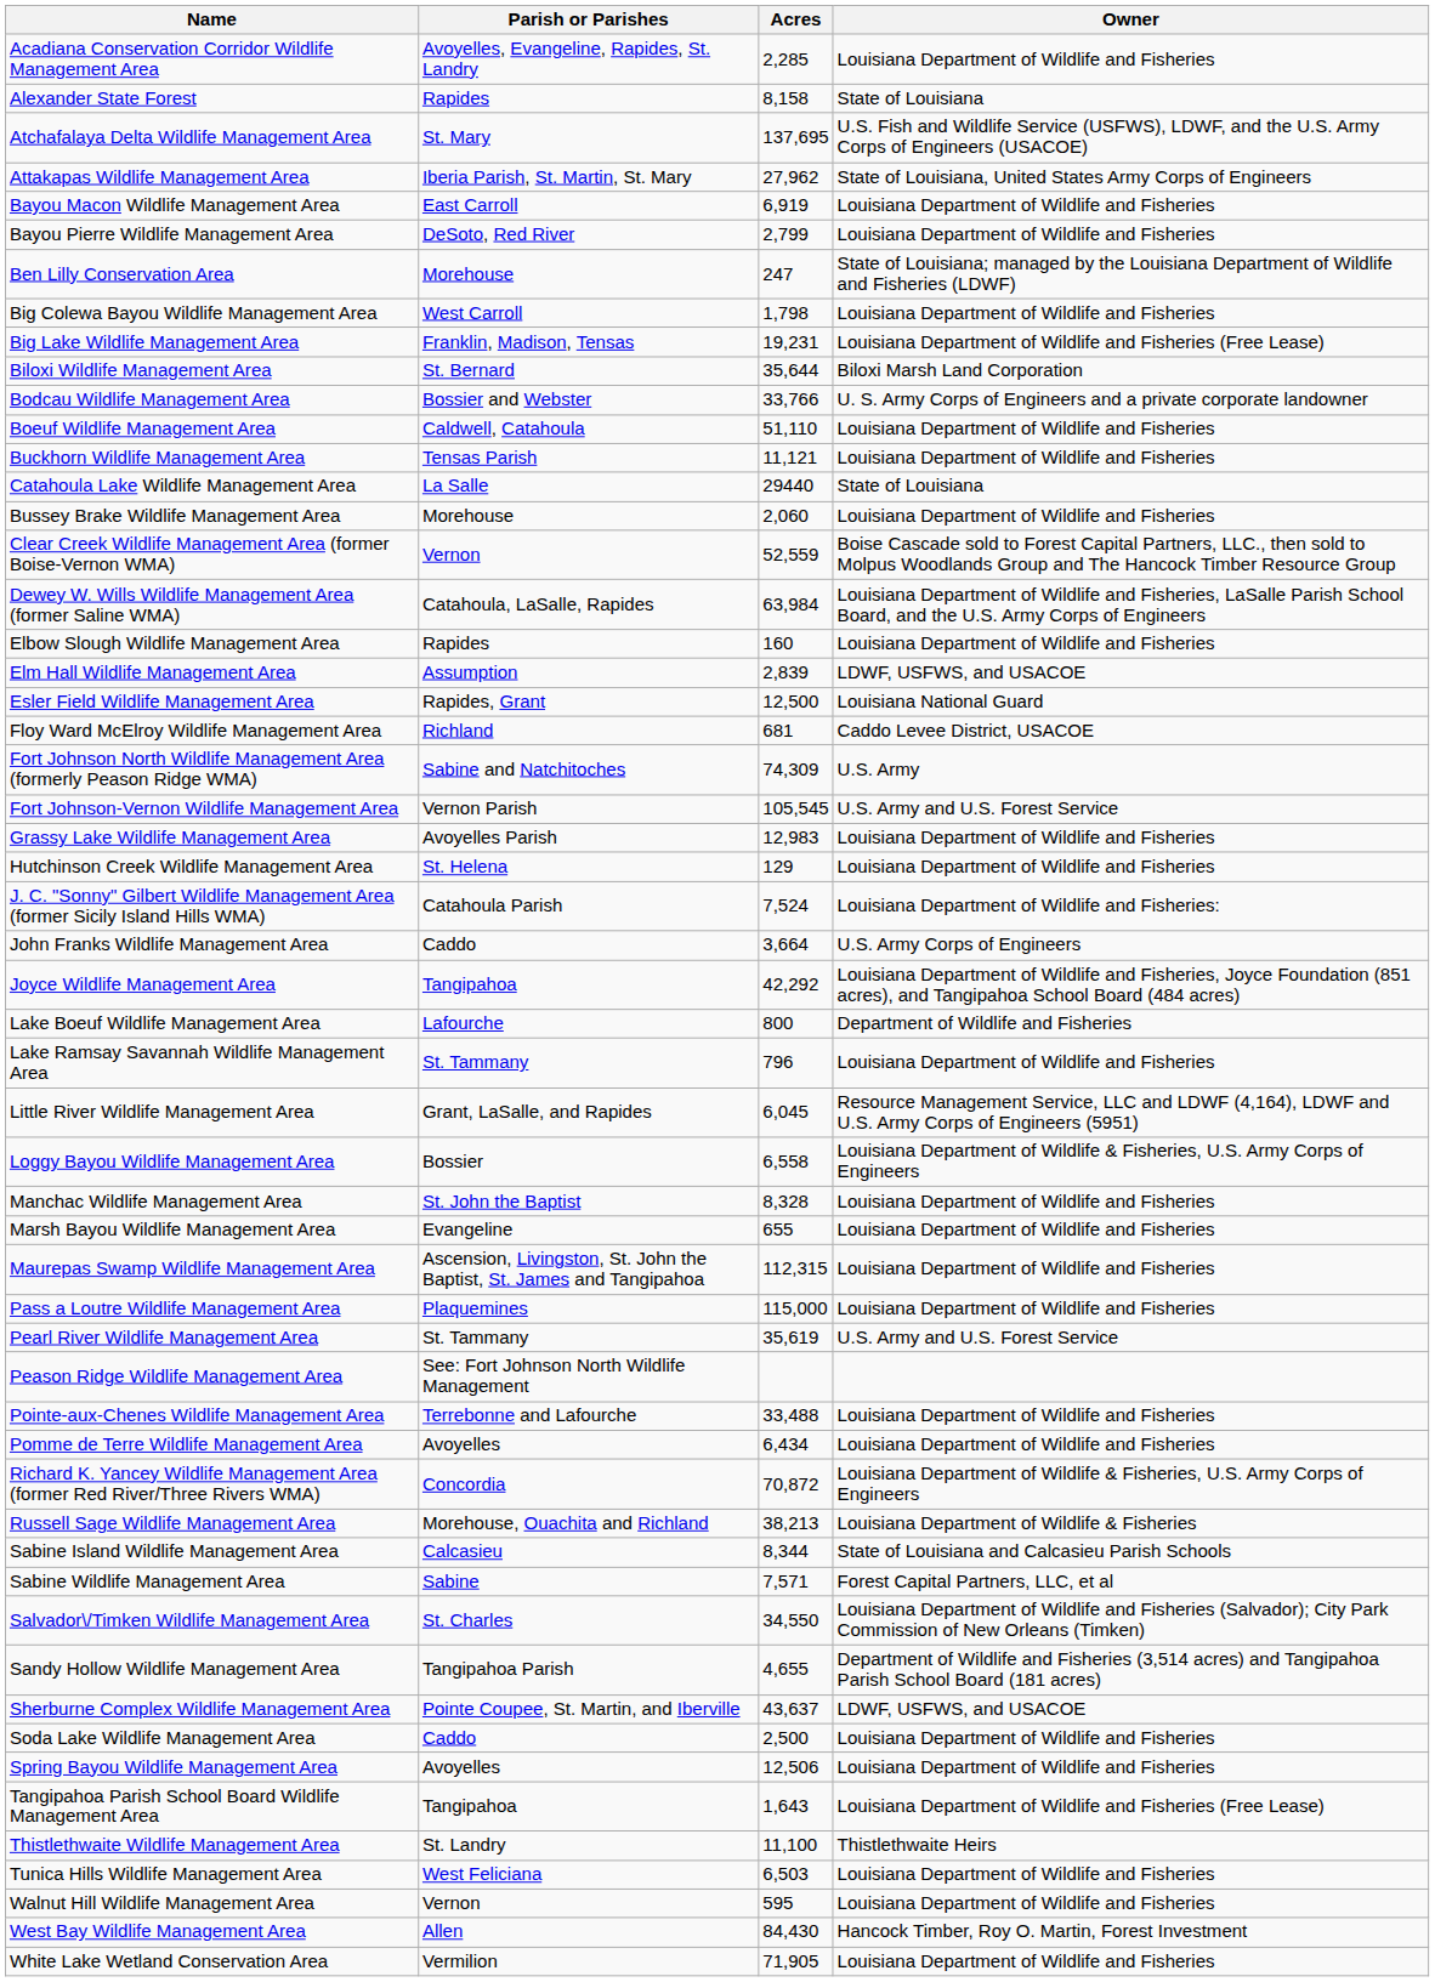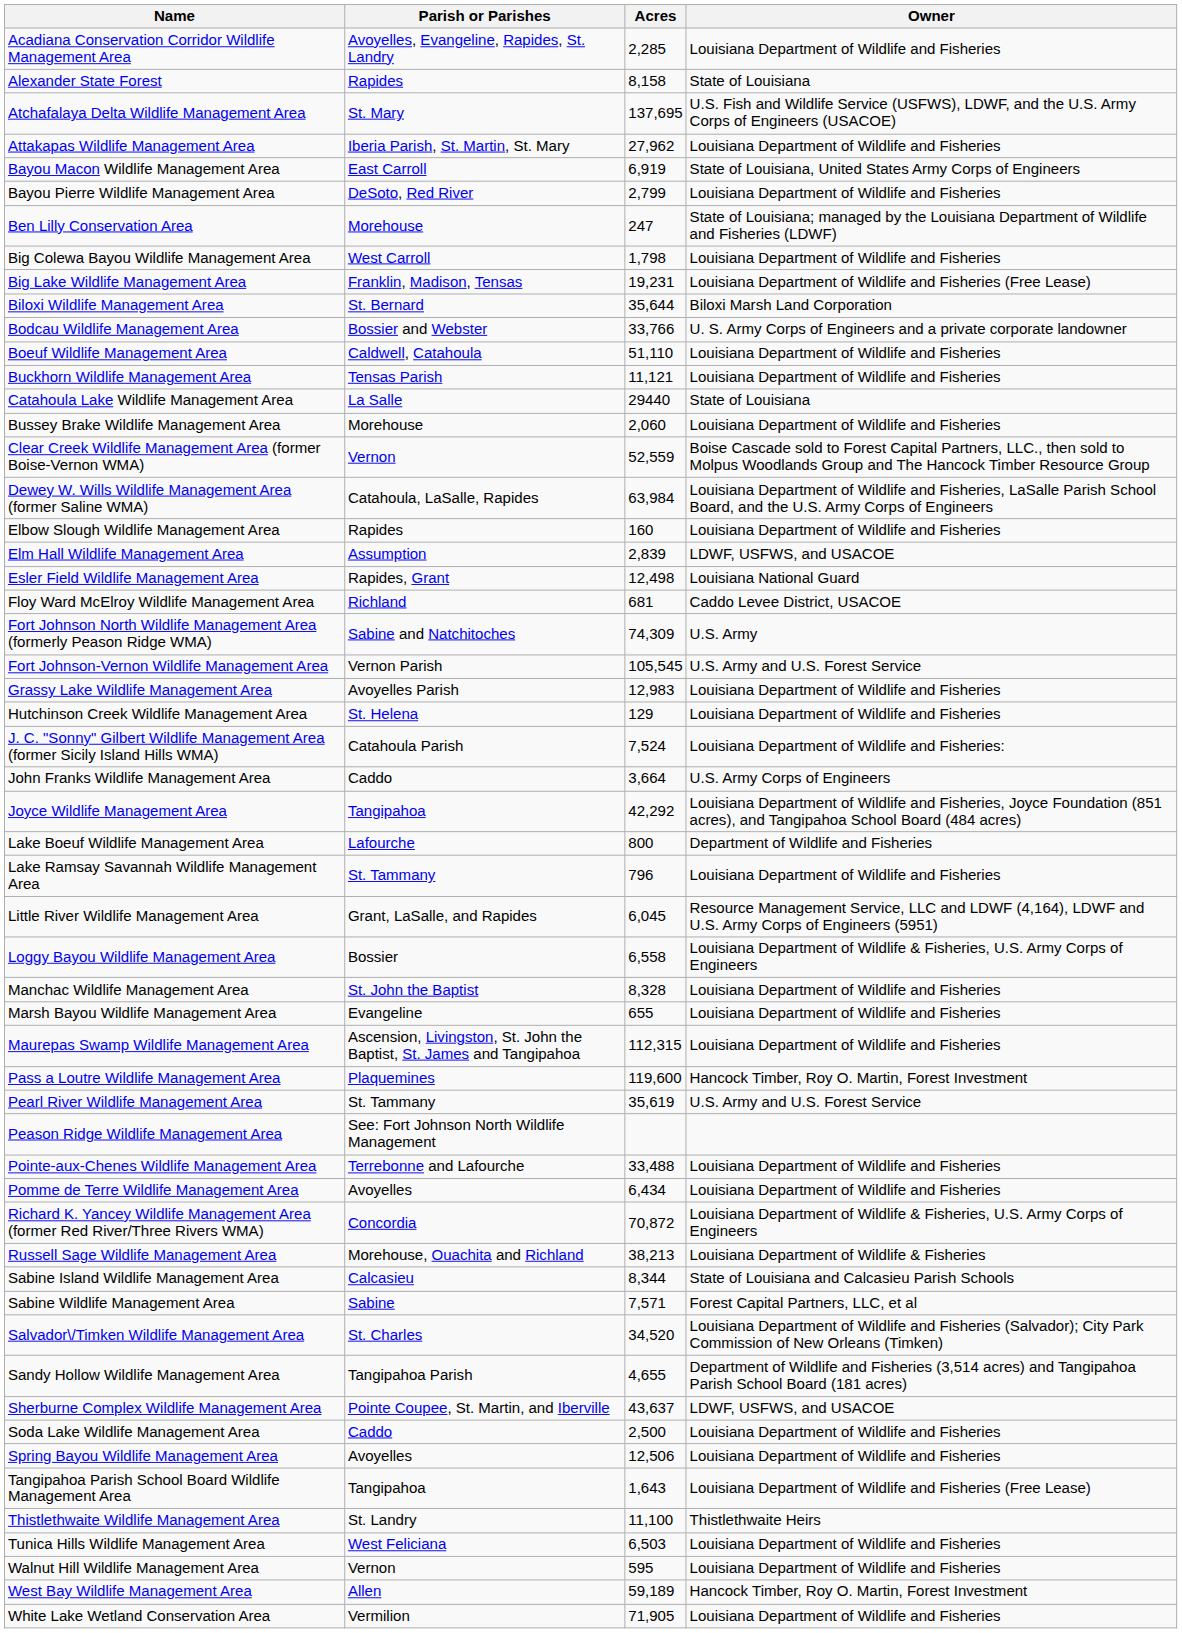 <table class="wikitable sortable">
 <tr>
 <th>Name</th>
 <th>Parish or Parishes</th>
 <th>Acres</th>
 <th>Owner</th>
 </tr>
 <tr>
 <td><a href='#'>Acadiana Conservation Corridor Wildlife Management Area</a></td>
 <td><a href='#'>Avoyelles</a>, <a href='#'>Evangeline</a>, <a href='#'>Rapides</a>, <a href='#'>St. Landry</a></td>
 <td>2,285</td>
 <td>Louisiana Department of Wildlife and Fisheries</td>
 </tr>
 <tr>
 <td><a href='#'>Alexander State Forest</a></td>
 <td><a href='#'>Rapides</a></td>
 <td>8,158</td>
 <td>State of Louisiana</td>
 </tr>
 <tr>
 <td><a href='#'>Atchafalaya Delta Wildlife Management Area</a></td>
 <td><a href='#'>St. Mary</a></td>
 <td>137,695</td>
 <td>U.S. Fish and Wildlife Service (USFWS), LDWF, and the U.S. Army Corps of Engineers (USACOE)</td>
 </tr>
 <tr>
 <td><a href='#'>Attakapas Wildlife Management Area</a></td>
 <td><a href='#'>Iberia Parish</a>, <a href='#'>St. Martin</a>, St. Mary</td>
 <td>27,962</td>
-<td>State of Louisiana, United States Army Corps of Engineers</td>
+<td>Louisiana Department of Wildlife and Fisheries</td>
 </tr>
 <tr>
 <td><a href='#'>Bayou Macon</a> Wildlife Management Area</td>
 <td><a href='#'>East Carroll</a></td>
 <td>6,919</td>
-<td>Louisiana Department of Wildlife and Fisheries</td>
+<td>State of Louisiana, United States Army Corps of Engineers</td>
 </tr>
 <tr>
 <td>Bayou Pierre Wildlife Management Area</td>
 <td><a href='#'>DeSoto</a>, <a href='#'>Red River</a></td>
 <td>2,799</td>
 <td>Louisiana Department of Wildlife and Fisheries</td>
 </tr>
 <tr>
 <td><a href='#'>Ben Lilly Conservation Area</a></td>
 <td><a href='#'>Morehouse</a></td>
 <td>247</td>
 <td>State of Louisiana; managed by the Louisiana Department of Wildlife and Fisheries (LDWF)</td>
 </tr>
 <tr>
 <td>Big Colewa Bayou Wildlife Management Area</td>
 <td><a href='#'>West Carroll</a></td>
 <td>1,798</td>
 <td>Louisiana Department of Wildlife and Fisheries</td>
 </tr>
 <tr>
 <td><a href='#'>Big Lake Wildlife Management Area</a></td>
 <td><a href='#'>Franklin</a>, <a href='#'>Madison</a>, <a href='#'>Tensas</a></td>
 <td>19,231</td>
 <td>Louisiana Department of Wildlife and Fisheries (Free Lease)</td>
 </tr>
 <tr>
 <td><a href='#'>Biloxi Wildlife Management Area</a></td>
 <td><a href='#'>St. Bernard</a></td>
 <td>35,644</td>
 <td>Biloxi Marsh Land Corporation</td>
 </tr>
 <tr>
 <td><a href='#'>Bodcau Wildlife Management Area</a></td>
 <td><a href='#'>Bossier</a> and <a href='#'>Webster</a></td>
 <td>33,766</td>
 <td>U. S. Army Corps of Engineers and a private corporate landowner</td>
 </tr>
 <tr>
 <td><a href='#'>Boeuf Wildlife Management Area</a></td>
 <td><a href='#'>Caldwell</a>, <a href='#'>Catahoula</a></td>
 <td>51,110</td>
 <td>Louisiana Department of Wildlife and Fisheries</td>
 </tr>
 <tr>
 <td><a href='#'>Buckhorn Wildlife Management Area</a></td>
 <td><a href='#'>Tensas Parish</a></td>
 <td>11,121</td>
 <td>Louisiana Department of Wildlife and Fisheries</td>
 </tr>
 <tr>
 <td><a href='#'>Catahoula Lake</a> Wildlife Management Area</td>
 <td><a href='#'>La Salle</a></td>
 <td>29440</td>
 <td>State of Louisiana</td>
 </tr>
 <tr>
 <td>Bussey Brake Wildlife Management Area</td>
 <td>Morehouse</td>
 <td>2,060</td>
 <td>Louisiana Department of Wildlife and Fisheries</td>
 </tr>
 <tr>
 <td><a href='#'>Clear Creek Wildlife Management Area</a> (former Boise-Vernon WMA)</td>
 <td><a href='#'>Vernon</a></td>
 <td>52,559</td>
 <td>Boise Cascade sold to Forest Capital Partners, LLC., then sold to Molpus Woodlands Group and The Hancock Timber Resource Group</td>
 </tr>
 <tr>
 <td><a href='#'>Dewey W. Wills Wildlife Management Area</a> (former Saline WMA)</td>
 <td>Catahoula, LaSalle, Rapides</td>
 <td>63,984</td>
 <td>Louisiana Department of Wildlife and Fisheries, LaSalle Parish School Board, and the U.S. Army Corps of Engineers</td>
 </tr>
 <tr>
 <td>Elbow Slough Wildlife Management Area</td>
 <td>Rapides</td>
 <td>160</td>
 <td>Louisiana Department of Wildlife and Fisheries</td>
 </tr>
 <tr>
 <td><a href='#'>Elm Hall Wildlife Management Area</a></td>
 <td><a href='#'>Assumption</a></td>
 <td>2,839</td>
 <td>LDWF, USFWS, and USACOE</td>
 </tr>
 <tr>
 <td><a href='#'>Esler Field Wildlife Management Area</a></td>
 <td>Rapides, <a href='#'>Grant</a></td>
-<td>12,500</td>
+<td>12,498</td>
 <td>Louisiana National Guard</td>
 </tr>
 <tr>
 <td>Floy Ward McElroy Wildlife Management Area</td>
 <td><a href='#'>Richland</a></td>
 <td>681</td>
 <td>Caddo Levee District, USACOE</td>
 </tr>
 <tr>
 <td><a href='#'>Fort Johnson North Wildlife Management Area</a> (formerly Peason Ridge WMA)</td>
 <td><a href='#'>Sabine</a> and <a href='#'>Natchitoches</a></td>
 <td>74,309</td>
 <td>U.S. Army</td>
 </tr>
 <tr>
 <td><a href='#'>Fort Johnson-Vernon Wildlife Management Area</a></td>
 <td>Vernon Parish</td>
 <td>105,545</td>
 <td>U.S. Army and U.S. Forest Service</td>
 </tr>
 <tr>
 <td><a href='#'>Grassy Lake Wildlife Management Area</a></td>
 <td>Avoyelles Parish</td>
 <td>12,983</td>
 <td>Louisiana Department of Wildlife and Fisheries</td>
 </tr>
 <tr>
 <td>Hutchinson Creek Wildlife Management Area</td>
 <td><a href='#'>St. Helena</a></td>
 <td>129</td>
 <td>Louisiana Department of Wildlife and Fisheries</td>
 </tr>
 <tr>
 <td><a href='#'>J. C. "Sonny" Gilbert Wildlife Management Area</a> (former Sicily Island Hills WMA)</td>
 <td>Catahoula Parish</td>
 <td>7,524</td>
 <td>Louisiana Department of Wildlife and Fisheries:</td>
 </tr>
 <tr>
 <td>John Franks Wildlife Management Area</td>
 <td>Caddo</td>
 <td>3,664</td>
 <td>U.S. Army Corps of Engineers</td>
 </tr>
 <tr>
 <td><a href='#'>Joyce Wildlife Management Area</a></td>
 <td><a href='#'>Tangipahoa</a></td>
 <td>42,292</td>
 <td>Louisiana Department of Wildlife and Fisheries, Joyce Foundation (851 acres), and Tangipahoa School Board (484 acres)</td>
 </tr>
 <tr>
 <td>Lake Boeuf Wildlife Management Area</td>
 <td><a href='#'>Lafourche</a></td>
 <td>800</td>
 <td>Department of Wildlife and Fisheries</td>
 </tr>
 <tr>
 <td>Lake Ramsay Savannah Wildlife Management Area</td>
 <td><a href='#'>St. Tammany</a></td>
 <td>796</td>
 <td>Louisiana Department of Wildlife and Fisheries</td>
 </tr>
 <tr>
 <td>Little River Wildlife Management Area</td>
 <td>Grant, LaSalle, and Rapides</td>
 <td>6,045</td>
 <td>Resource Management Service, LLC and LDWF (4,164), LDWF and U.S. Army Corps of Engineers (5951)</td>
 </tr>
 <tr>
 <td><a href='#'>Loggy Bayou Wildlife Management Area</a></td>
 <td>Bossier</td>
 <td>6,558</td>
 <td>Louisiana Department of Wildlife & Fisheries, U.S. Army Corps of Engineers</td>
 </tr>
 <tr>
 <td>Manchac Wildlife Management Area</td>
 <td><a href='#'>St. John the Baptist</a></td>
 <td>8,328</td>
 <td>Louisiana Department of Wildlife and Fisheries</td>
 </tr>
 <tr>
 <td>Marsh Bayou Wildlife Management Area</td>
 <td>Evangeline</td>
 <td>655</td>
 <td>Louisiana Department of Wildlife and Fisheries</td>
 </tr>
 <tr>
 <td><a href='#'>Maurepas Swamp Wildlife Management Area</a></td>
 <td>Ascension, <a href='#'>Livingston</a>, St. John the Baptist, <a href='#'>St. James</a> and Tangipahoa</td>
 <td>112,315</td>
 <td>Louisiana Department of Wildlife and Fisheries</td>
 </tr>
 <tr>
 <td><a href='#'>Pass a Loutre Wildlife Management Area</a></td>
 <td><a href='#'>Plaquemines</a></td>
-<td>115,000</td>
-<td>Louisiana Department of Wildlife and Fisheries</td>
+<td>119,600</td>
+<td>Hancock Timber, Roy O. Martin, Forest Investment</td>
 </tr>
 <tr>
 <td><a href='#'>Pearl River Wildlife Management Area</a></td>
 <td>St. Tammany</td>
 <td>35,619</td>
 <td>U.S. Army and U.S. Forest Service</td>
 </tr>
 <tr>
 <td><a href='#'>Peason Ridge Wildlife Management Area</a></td>
 <td>See: Fort Johnson North Wildlife Management</td>
 <td></td>
 <td></td>
 </tr>
 <tr>
 <td><a href='#'>Pointe-aux-Chenes Wildlife Management Area</a></td>
 <td><a href='#'>Terrebonne</a> and Lafourche</td>
 <td>33,488</td>
 <td>Louisiana Department of Wildlife and Fisheries</td>
 </tr>
 <tr>
 <td><a href='#'>Pomme de Terre Wildlife Management Area</a></td>
 <td>Avoyelles</td>
 <td>6,434</td>
 <td>Louisiana Department of Wildlife and Fisheries</td>
 </tr>
 <tr>
 <td><a href='#'>Richard K. Yancey Wildlife Management Area</a> (former Red River/Three Rivers WMA)</td>
 <td><a href='#'>Concordia</a></td>
 <td>70,872</td>
 <td>Louisiana Department of Wildlife & Fisheries, U.S. Army Corps of Engineers</td>
 </tr>
 <tr>
 <td><a href='#'>Russell Sage Wildlife Management Area</a></td>
 <td>Morehouse, <a href='#'>Ouachita</a> and <a href='#'>Richland</a></td>
 <td>38,213</td>
 <td>Louisiana Department of Wildlife & Fisheries</td>
 </tr>
 <tr>
 <td>Sabine Island Wildlife Management Area</td>
 <td><a href='#'>Calcasieu</a></td>
 <td>8,344</td>
 <td>State of Louisiana and Calcasieu Parish Schools</td>
 </tr>
 <tr>
 <td>Sabine Wildlife Management Area</td>
 <td><a href='#'>Sabine</a></td>
 <td>7,571</td>
 <td>Forest Capital Partners, LLC, et al</td>
 </tr>
 <tr>
 <td><a href='#'>Salvador\/Timken Wildlife Management Area</a></td>
 <td><a href='#'>St. Charles</a></td>
-<td>34,550</td>
+<td>34,520</td>
 <td>Louisiana Department of Wildlife and Fisheries (Salvador); City Park Commission of New Orleans (Timken)</td>
 </tr>
 <tr>
 <td>Sandy Hollow Wildlife Management Area</td>
 <td>Tangipahoa Parish</td>
 <td>4,655</td>
 <td>Department of Wildlife and Fisheries (3,514 acres) and Tangipahoa Parish School Board (181 acres)</td>
 </tr>
 <tr>
 <td><a href='#'>Sherburne Complex Wildlife Management Area</a></td>
 <td><a href='#'>Pointe Coupee</a>, St. Martin, and <a href='#'>Iberville</a></td>
 <td>43,637</td>
 <td>LDWF, USFWS, and USACOE</td>
 </tr>
 <tr>
 <td>Soda Lake Wildlife Management Area</td>
 <td><a href='#'>Caddo</a></td>
 <td>2,500</td>
 <td>Louisiana Department of Wildlife and Fisheries</td>
 </tr>
 <tr>
 <td><a href='#'>Spring Bayou Wildlife Management Area</a></td>
 <td>Avoyelles</td>
 <td>12,506</td>
 <td>Louisiana Department of Wildlife and Fisheries</td>
 </tr>
 <tr>
 <td>Tangipahoa Parish School Board Wildlife Management Area</td>
 <td>Tangipahoa</td>
 <td>1,643</td>
 <td>Louisiana Department of Wildlife and Fisheries (Free Lease)</td>
 </tr>
 <tr>
 <td><a href='#'>Thistlethwaite Wildlife Management Area</a></td>
 <td>St. Landry</td>
 <td>11,100</td>
 <td>Thistlethwaite Heirs</td>
 </tr>
 <tr>
 <td>Tunica Hills Wildlife Management Area</td>
 <td><a href='#'>West Feliciana</a></td>
 <td>6,503</td>
 <td>Louisiana Department of Wildlife and Fisheries</td>
 </tr>
 <tr>
 <td>Walnut Hill Wildlife Management Area</td>
 <td>Vernon</td>
 <td>595</td>
 <td>Louisiana Department of Wildlife and Fisheries</td>
 </tr>
 <tr>
 <td><a href='#'>West Bay Wildlife Management Area</a></td>
 <td><a href='#'>Allen</a></td>
-<td>84,430</td>
+<td>59,189</td>
 <td>Hancock Timber, Roy O. Martin, Forest Investment</td>
 </tr>
 <tr>
 <td>White Lake Wetland Conservation Area</td>
 <td>Vermilion</td>
 <td>71,905</td>
 <td>Louisiana Department of Wildlife and Fisheries</td>
 </tr>
 </table>
